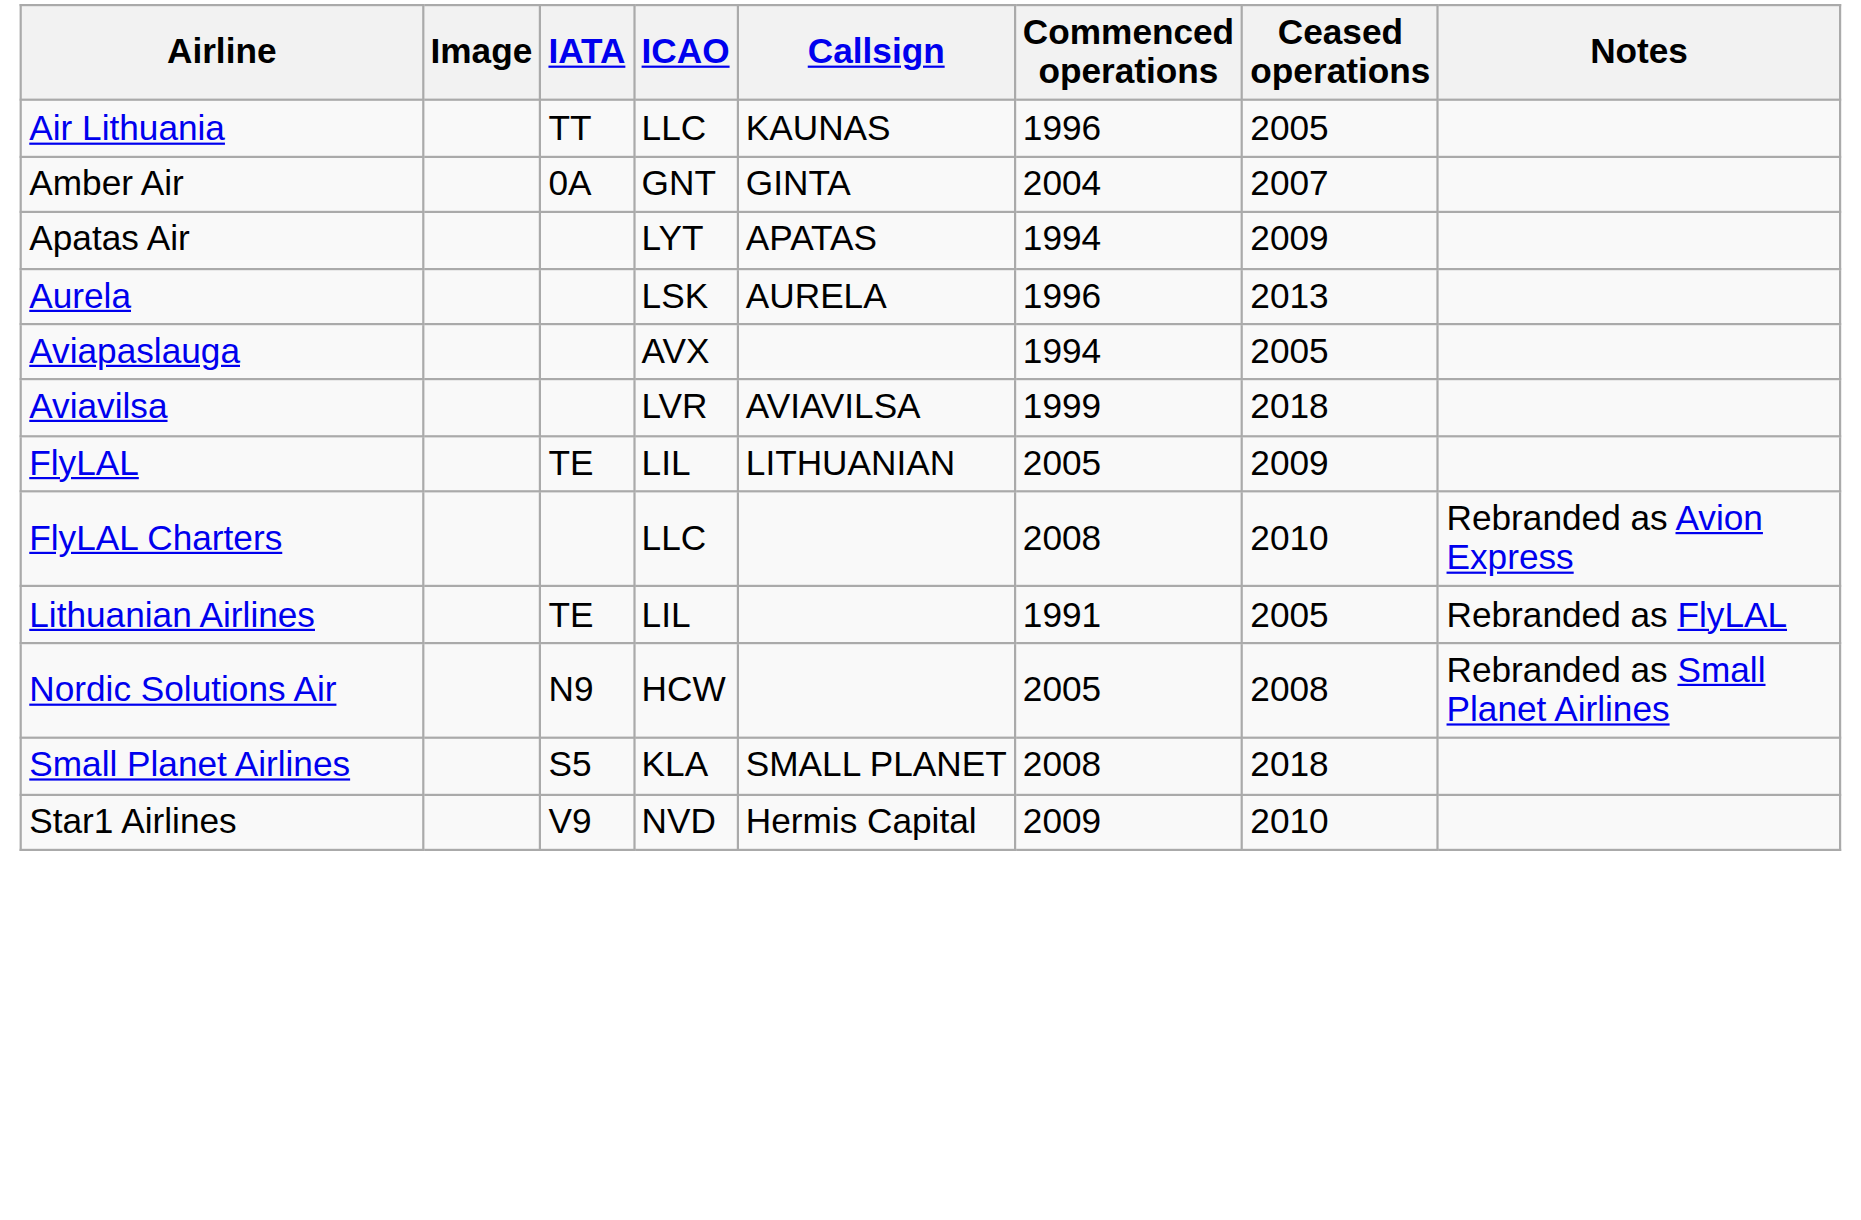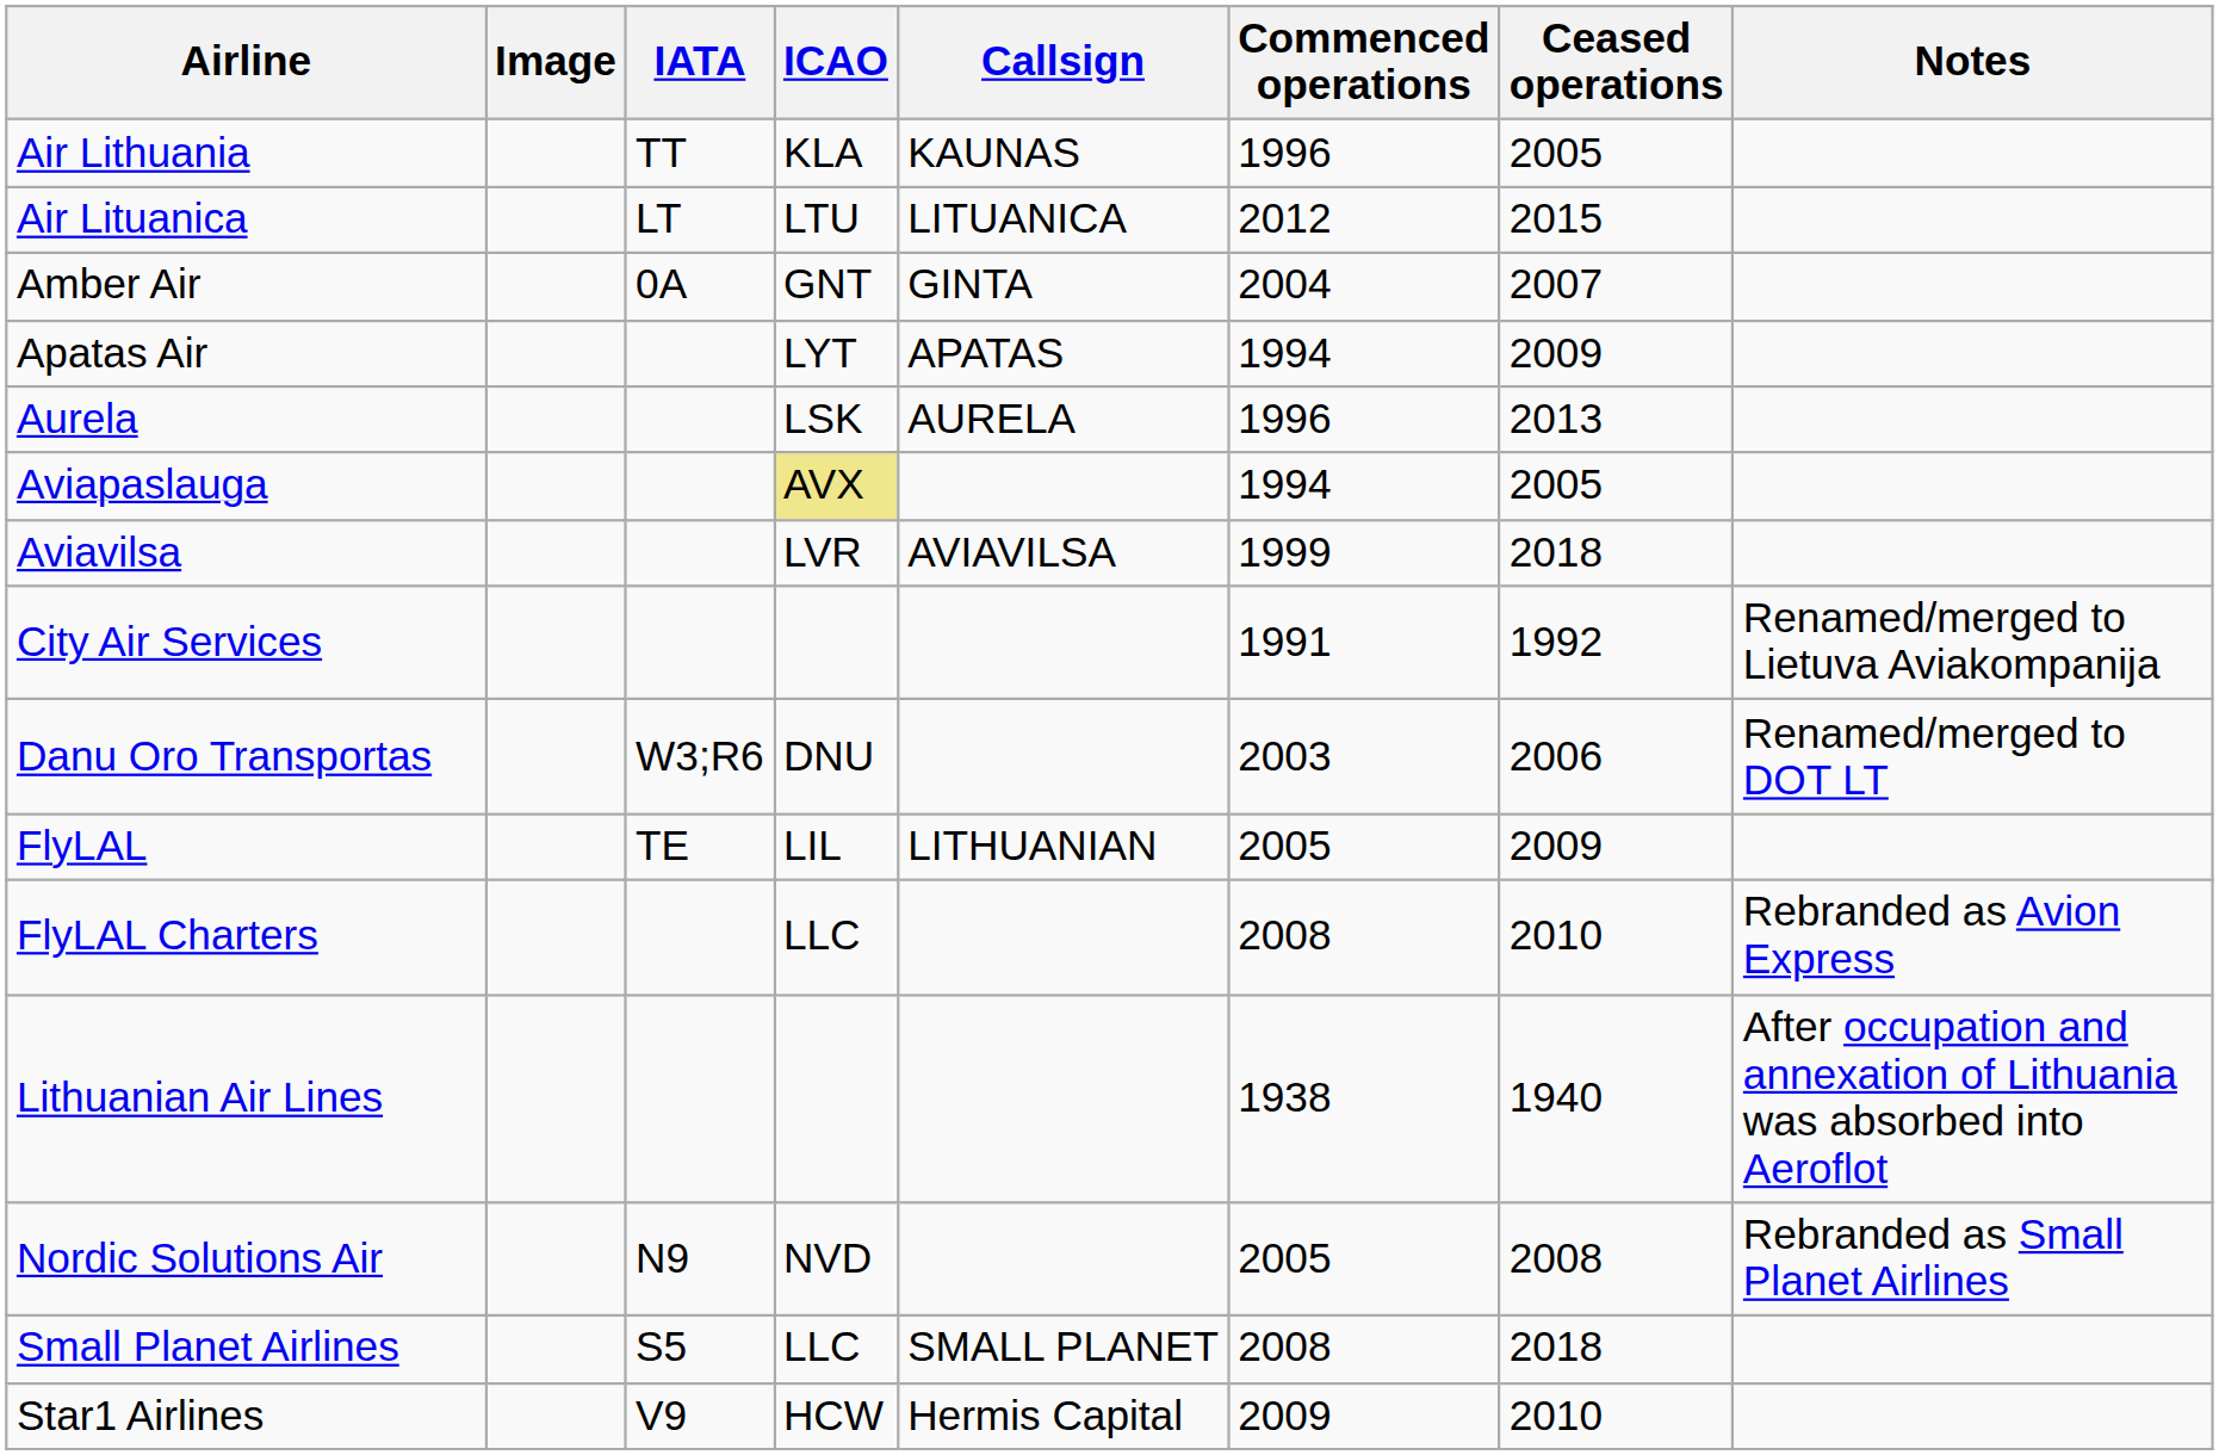 <table class="wikitable sortable" style="border-collapse:collapse; margin:auto;" border="1" cellpadding="3">
 <tr valign="middle">
 <th style="width:175px;">Airline</th>
 <th>Image</th>
 <th><a href='#'>IATA</a></th>
 <th><a href='#'>ICAO</a></th>
 <th><a href='#'>Callsign</a></th>
 <th>Commenced<br>operations</th>
 <th>Ceased<br>operations</th>
 <th style="width:175px;">Notes</th>
 </tr>
 <tr>
 <td><a href='#'>Air Lithuania</a></td>
 <td></td>
 <td>TT</td>
-<td>LLC</td>
+<td>KLA</td>
 <td>KAUNAS</td>
 <td>1996</td>
 <td>2005</td>
+<td></td>
+</tr>
+<tr>
+<td><a href='#'>Air Lituanica</a></td>
+<td></td>
+<td>LT</td>
+<td>LTU</td>
+<td>LITUANICA</td>
+<td>2012</td>
+<td>2015</td>
 <td></td>
 </tr>
 <tr>
 <td>Amber Air</td>
 <td></td>
 <td>0A</td>
 <td>GNT</td>
 <td>GINTA</td>
 <td>2004</td>
 <td>2007</td>
 <td></td>
 </tr>
 <tr>
 <td>Apatas Air</td>
 <td></td>
 <td></td>
 <td>LYT</td>
 <td>APATAS</td>
 <td>1994</td>
 <td>2009</td>
 <td></td>
 </tr>
 <tr>
 <td><a href='#'>Aurela</a></td>
 <td></td>
 <td></td>
 <td>LSK</td>
 <td>AURELA</td>
 <td>1996</td>
 <td>2013</td>
 <td></td>
 </tr>
 <tr>
 <td><a href='#'>Aviapaslauga</a></td>
 <td></td>
 <td></td>
-<td>AVX</td>
+<td style="background: khaki;">AVX</td>
 <td></td>
 <td>1994</td>
 <td>2005</td>
 <td></td>
 </tr>
 <tr>
 <td><a href='#'>Aviavilsa</a></td>
 <td></td>
 <td></td>
 <td>LVR</td>
 <td>AVIAVILSA</td>
 <td>1999</td>
 <td>2018</td>
 <td></td>
+</tr>
+<tr>
+<td><a href='#'>City Air Services</a></td>
+<td></td>
+<td></td>
+<td></td>
+<td></td>
+<td>1991</td>
+<td>1992</td>
+<td>Renamed/merged to Lietuva Aviakompanija</td>
+</tr>
+<tr>
+<td><a href='#'>Danu Oro Transportas</a></td>
+<td></td>
+<td>W3;R6</td>
+<td>DNU</td>
+<td></td>
+<td>2003</td>
+<td>2006</td>
+<td>Renamed/merged to <a href='#'>DOT LT</a></td>
 </tr>
 <tr>
 <td><a href='#'>FlyLAL</a></td>
 <td></td>
 <td>TE</td>
 <td>LIL</td>
 <td>LITHUANIAN</td>
 <td>2005</td>
 <td>2009</td>
 <td></td>
 </tr>
 <tr>
 <td><a href='#'>FlyLAL Charters</a></td>
 <td></td>
 <td></td>
 <td>LLC</td>
 <td></td>
 <td>2008</td>
 <td>2010</td>
 <td>Rebranded as <a href='#'>Avion Express</a></td>
 </tr>
 <tr>
-<td><a href='#'>Lithuanian Airlines</a></td>
+<td><a href='#'>Lithuanian Air Lines</a></td>
 <td></td>
-<td>TE</td>
-<td>LIL</td>
 <td></td>
-<td>1991</td>
-<td>2005</td>
-<td>Rebranded as <a href='#'>FlyLAL</a></td>
+<td></td>
+<td></td>
+<td>1938</td>
+<td>1940</td>
+<td>After <a href='#'>occupation and annexation of Lithuania</a> was absorbed into <a href='#'>Aeroflot</a></td>
 </tr>
 <tr>
 <td><a href='#'>Nordic Solutions Air</a></td>
 <td></td>
 <td>N9</td>
-<td>HCW</td>
+<td>NVD</td>
 <td></td>
 <td>2005</td>
 <td>2008</td>
 <td>Rebranded as <a href='#'>Small Planet Airlines</a></td>
 </tr>
 <tr>
 <td><a href='#'>Small Planet Airlines</a></td>
 <td></td>
 <td>S5</td>
-<td>KLA</td>
+<td>LLC</td>
 <td>SMALL PLANET</td>
 <td>2008</td>
 <td>2018</td>
 <td></td>
 </tr>
 <tr>
 <td>Star1 Airlines</td>
 <td></td>
 <td>V9</td>
-<td>NVD</td>
+<td>HCW</td>
 <td>Hermis Capital</td>
 <td>2009</td>
 <td>2010</td>
 <td></td>
 </tr>
 </table>
